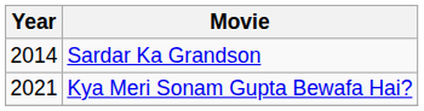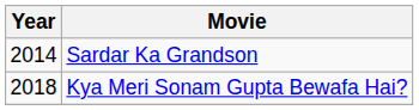 <table class="wikitable">
 <tr>
 <th>Year</th>
 <th>Movie</th>
 </tr>
 <tr>
 <td>2014</td>
 <td><a href='#'>Sardar Ka Grandson</a></td>
 </tr>
 <tr>
-<td>2021</td>
+<td>2018</td>
 <td><a href='#'>Kya Meri Sonam Gupta Bewafa Hai?</a></td>
 </tr>
 <tr>
 </tr>
 </table>
